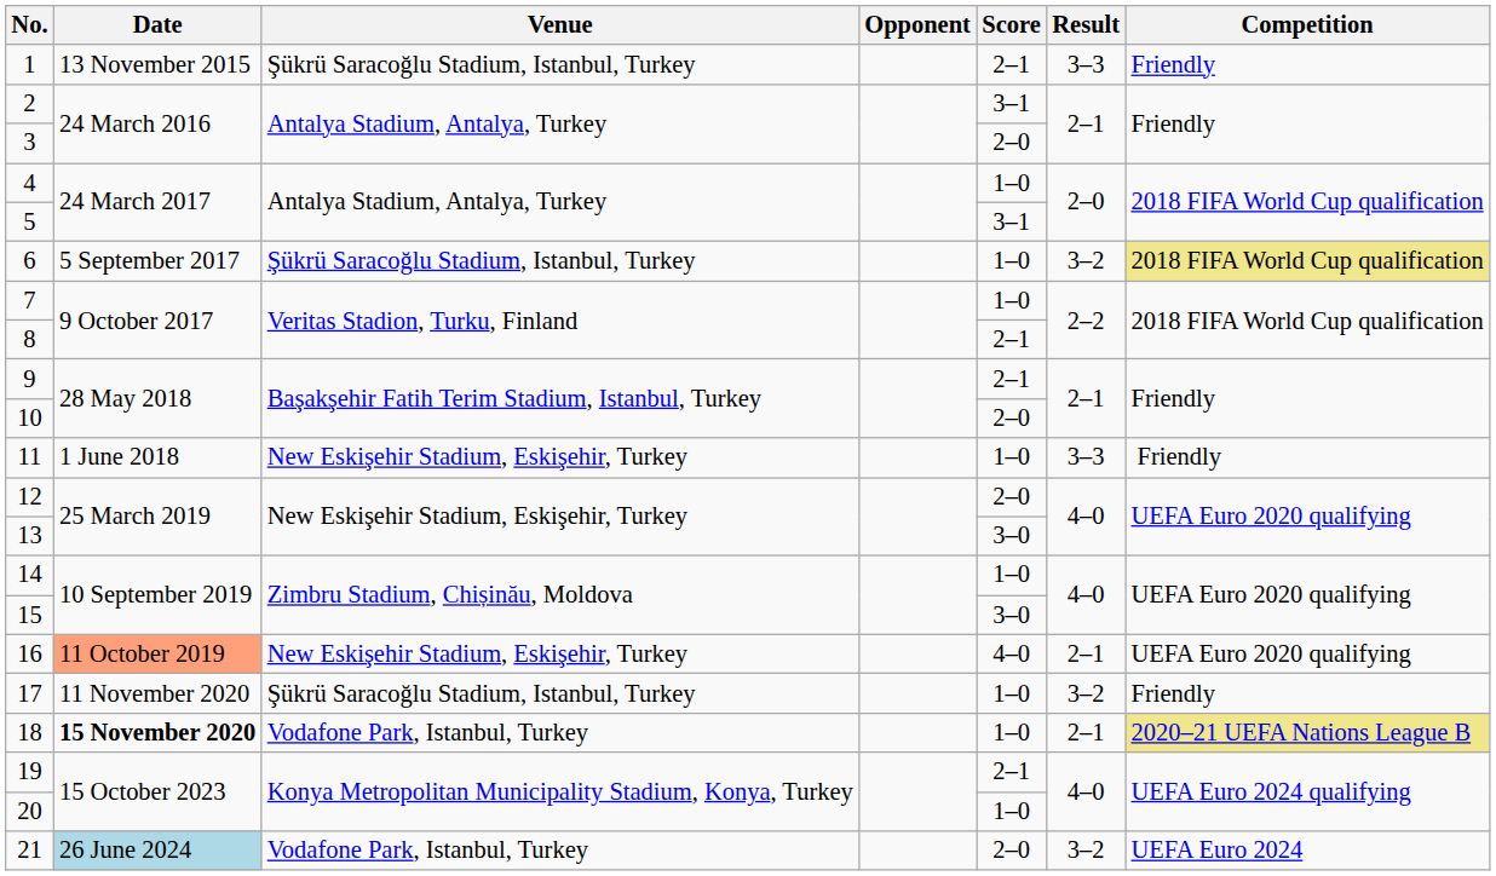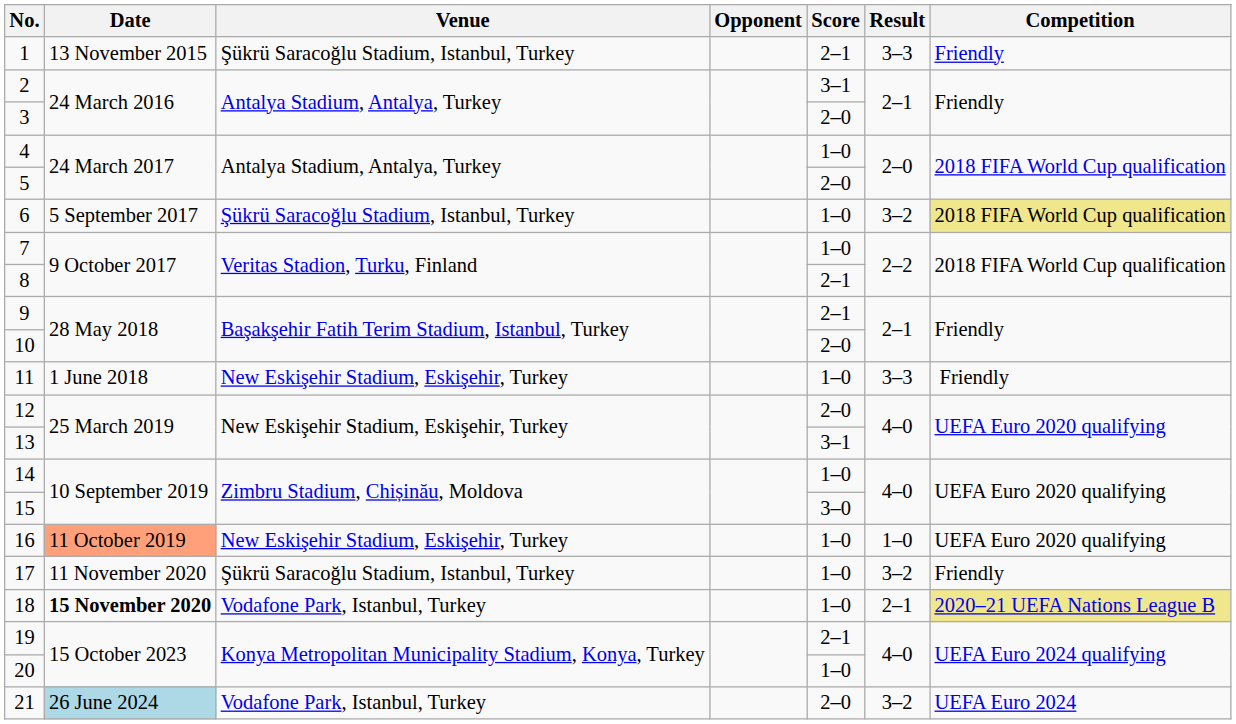 <table class="wikitable sortable">
 <tr>
 <th scope="col">No.</th>
 <th scope="col">Date</th>
 <th scope="col">Venue</th>
 <th scope="col">Opponent</th>
 <th scope="col">Score</th>
 <th scope="col">Result</th>
 <th scope="col">Competition</th>
 </tr>
 <tr>
 <td align="center">1</td>
 <td>13 November 2015</td>
 <td>Şükrü Saracoğlu Stadium, Istanbul, Turkey</td>
 <td></td>
 <td align="center">2–1</td>
 <td align="center">3–3</td>
 <td><a href='#'>Friendly</a></td>
 </tr>
 <tr>
 <td align="center">2</td>
 <td rowspan="2">24 March 2016</td>
 <td rowspan="2"><a href='#'>Antalya Stadium</a>, <a href='#'>Antalya</a>, Turkey</td>
 <td rowspan="2"></td>
 <td align="center">3–1</td>
 <td rowspan="2" align="center">2–1</td>
 <td rowspan="2">Friendly</td>
 </tr>
 <tr>
 <td align="center">3</td>
 <td align="center">2–0</td>
 </tr>
 <tr>
 <td align="center">4</td>
 <td rowspan="2">24 March 2017</td>
 <td rowspan="2">Antalya Stadium, Antalya, Turkey</td>
 <td rowspan="2"></td>
 <td align="center">1–0</td>
 <td rowspan="2" align="center">2–0</td>
 <td rowspan="2"><a href='#'>2018 FIFA World Cup qualification</a></td>
 </tr>
 <tr>
 <td align="center">5</td>
-<td align="center">3–1</td>
+<td align="center">2–0</td>
 </tr>
 <tr>
 <td align="center">6</td>
 <td>5 September 2017</td>
 <td><a href='#'>Şükrü Saracoğlu Stadium</a>, Istanbul, Turkey</td>
 <td></td>
 <td align="center">1–0</td>
 <td align="center">3–2</td>
 <td style="background: khaki;">2018 FIFA World Cup qualification</td>
 </tr>
 <tr>
 <td align="center">7</td>
 <td rowspan="2">9 October 2017</td>
 <td rowspan="2"><a href='#'>Veritas Stadion</a>, <a href='#'>Turku</a>, Finland</td>
 <td rowspan="2"></td>
 <td align="center">1–0</td>
 <td rowspan="2" align="center">2–2</td>
 <td rowspan="2">2018 FIFA World Cup qualification</td>
 </tr>
 <tr>
 <td align="center">8</td>
 <td align="center">2–1</td>
 </tr>
 <tr>
 <td align="center">9</td>
 <td rowspan="2">28 May 2018</td>
 <td rowspan="2"><a href='#'>Başakşehir Fatih Terim Stadium</a>, <a href='#'>Istanbul</a>, Turkey</td>
 <td rowspan="2"></td>
 <td align="center">2–1</td>
 <td rowspan="2" align="center">2–1</td>
 <td rowspan="2">Friendly</td>
 </tr>
 <tr>
 <td align="center">10</td>
 <td align="center">2–0</td>
 </tr>
 <tr>
 <td align="center">11</td>
 <td>1 June 2018</td>
 <td><a href='#'>New Eskişehir Stadium</a>, <a href='#'>Eskişehir</a>, Turkey</td>
 <td></td>
 <td align="center">1–0</td>
 <td align="center">3–3</td>
 <td> Friendly</td>
 </tr>
 <tr>
 <td align="center">12</td>
 <td rowspan="2">25 March 2019</td>
 <td rowspan="2">New Eskişehir Stadium, Eskişehir, Turkey</td>
 <td rowspan=2></td>
 <td align="center">2–0</td>
 <td rowspan="2" align="center">4–0</td>
 <td rowspan="2"><a href='#'>UEFA Euro 2020 qualifying</a></td>
 </tr>
 <tr>
 <td align="center">13</td>
-<td align="center">3–0</td>
+<td align="center">3–1</td>
 </tr>
 <tr>
 <td align="center">14</td>
 <td rowspan="2">10 September 2019</td>
 <td rowspan="2"><a href='#'>Zimbru Stadium</a>, <a href='#'>Chișinău</a>, Moldova</td>
 <td rowspan=2></td>
 <td align="center">1–0</td>
 <td rowspan="2" align="center">4–0</td>
 <td rowspan="2">UEFA Euro 2020 qualifying</td>
 </tr>
 <tr>
 <td align="center">15</td>
 <td align="center">3–0</td>
 </tr>
 <tr>
 <td align="center">16</td>
 <td style="background: lightsalmon;">11 October 2019</td>
 <td><a href='#'>New Eskişehir Stadium</a>, <a href='#'>Eskişehir</a>, Turkey</td>
 <td></td>
-<td align="center">4–0</td>
-<td align="center">2–1</td>
+<td align="center">1–0</td>
+<td align="center">1–0</td>
 <td>UEFA Euro 2020 qualifying</td>
 </tr>
 <tr>
 <td align="center">17</td>
 <td>11 November 2020</td>
 <td>Şükrü Saracoğlu Stadium, Istanbul, Turkey</td>
 <td></td>
 <td align="center">1–0</td>
 <td align="center">3–2</td>
 <td>Friendly</td>
 </tr>
 <tr>
 <td align="center">18</td>
 <td><strong>15 November 2020</strong></td>
 <td><a href='#'>Vodafone Park</a>, Istanbul, Turkey</td>
 <td></td>
 <td align="center">1–0</td>
 <td align="center">2–1</td>
 <td style="background: khaki;"><a href='#'>2020–21 UEFA Nations League B</a></td>
 </tr>
 <tr>
 <td align="center">19</td>
 <td rowspan="2">15 October 2023</td>
 <td rowspan="2"><a href='#'>Konya Metropolitan Municipality Stadium</a>, <a href='#'>Konya</a>, Turkey</td>
 <td rowspan="2"></td>
 <td align="center">2–1</td>
 <td rowspan="2" align="center">4–0</td>
 <td rowspan="2"><a href='#'>UEFA Euro 2024 qualifying</a></td>
 </tr>
 <tr>
 <td align="center">20</td>
 <td align="center">1–0</td>
 </tr>
 <tr>
 <td align="center">21</td>
 <td style="background: lightblue;">26 June 2024</td>
 <td><a href='#'>Vodafone Park</a>, Istanbul, Turkey</td>
 <td></td>
 <td align="center">2–0</td>
 <td align="center">3–2</td>
 <td><a href='#'>UEFA Euro 2024</a></td>
 </tr>
 </table>
